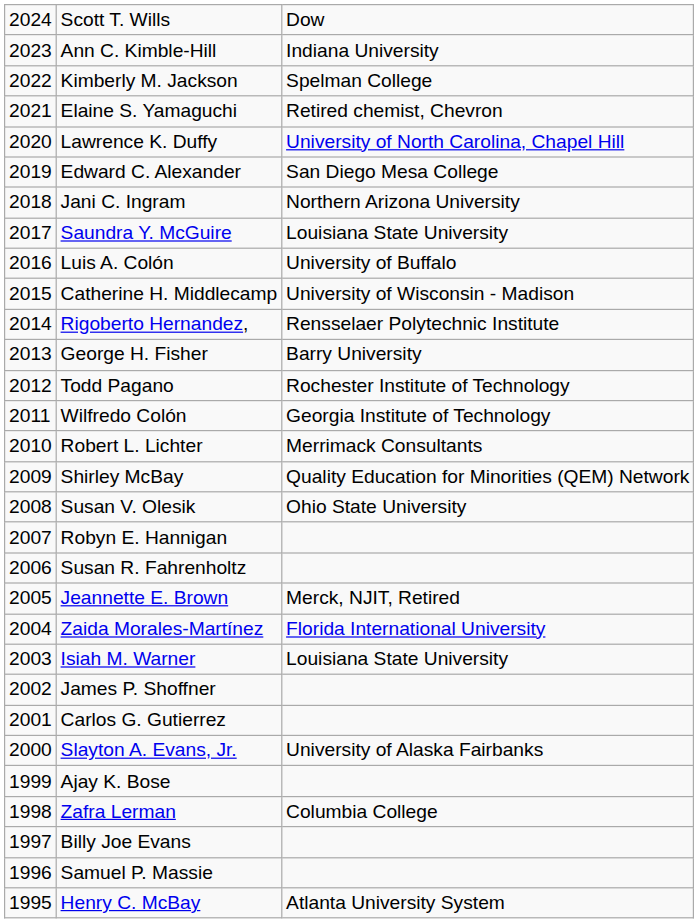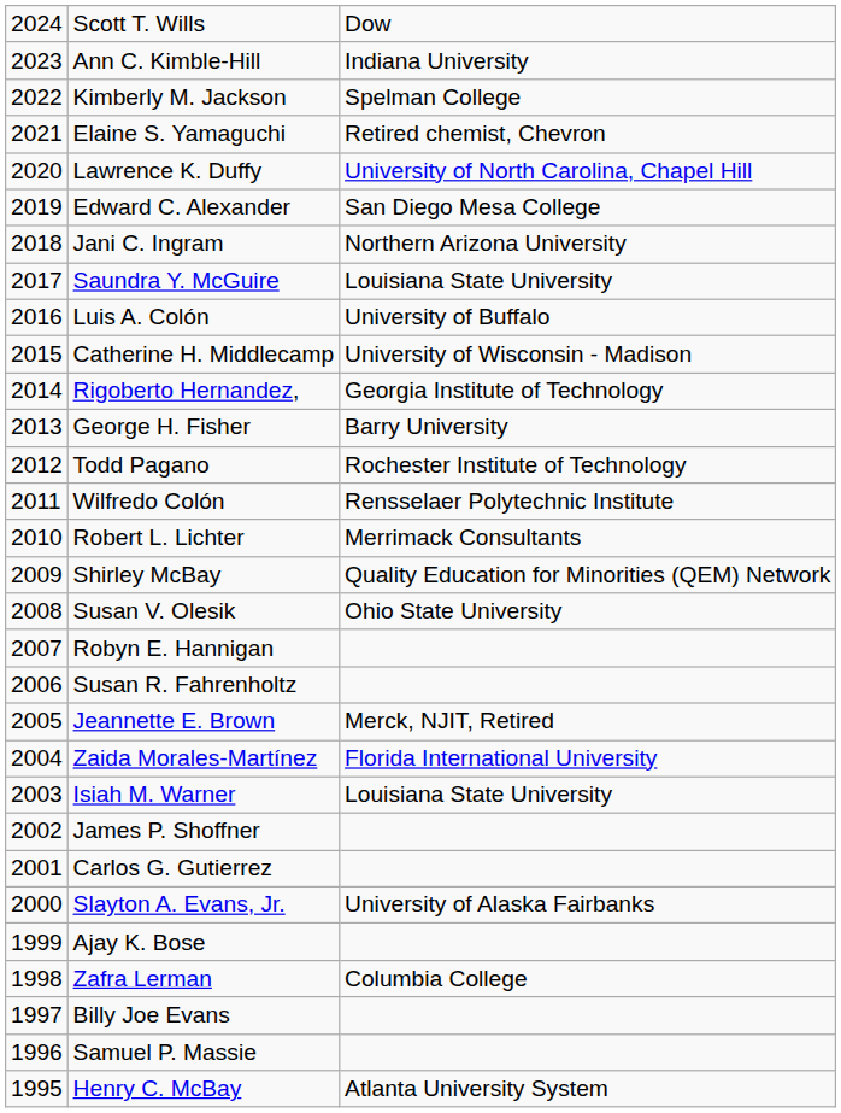 <table class="wikitable">
 <tr>
 <td>2024</td>
 <td>Scott T. Wills</td>
 <td>Dow</td>
 </tr>
 <tr>
 <td>2023</td>
 <td>Ann C. Kimble-Hill</td>
 <td>Indiana University</td>
 </tr>
 <tr>
 <td>2022</td>
 <td>Kimberly M. Jackson</td>
 <td>Spelman College</td>
 </tr>
 <tr>
 <td>2021</td>
 <td>Elaine S. Yamaguchi</td>
 <td>Retired chemist, Chevron</td>
 </tr>
 <tr>
 <td>2020</td>
 <td>Lawrence K. Duffy   </td>
 <td><a href='#'>University of North Carolina, Chapel Hill</a></td>
 </tr>
 <tr>
 <td>2019</td>
 <td>Edward C. Alexander   </td>
 <td>San Diego Mesa College  </td>
 </tr>
 <tr>
 <td>2018</td>
 <td>Jani C. Ingram  </td>
 <td>Northern Arizona University  </td>
 </tr>
 <tr>
 <td>2017</td>
 <td><a href='#'>Saundra Y. McGuire</a></td>
 <td>Louisiana State University  </td>
 </tr>
 <tr>
 <td>2016</td>
 <td>Luis A. Colón</td>
 <td>University of Buffalo  </td>
 </tr>
 <tr>
 <td>2015</td>
 <td>Catherine H. Middlecamp</td>
 <td>University of Wisconsin - Madison  </td>
 </tr>
 <tr>
 <td>2014</td>
 <td><a href='#'>Rigoberto Hernandez</a>,</td>
-<td>Rensselaer Polytechnic Institute  </td>
+<td>Georgia Institute of Technology  </td>
 </tr>
 <tr>
 <td>2013</td>
 <td>George H. Fisher  </td>
 <td>Barry University    </td>
 </tr>
 <tr>
 <td>2012</td>
 <td>Todd Pagano    </td>
 <td>Rochester Institute of Technology  </td>
 </tr>
 <tr>
 <td>2011</td>
 <td>Wilfredo Colón</td>
-<td>Georgia Institute of Technology  </td>
+<td>Rensselaer Polytechnic Institute  </td>
 </tr>
 <tr>
 <td>2010</td>
 <td>Robert L. Lichter  </td>
 <td>Merrimack Consultants    </td>
 </tr>
 <tr>
 <td>2009</td>
 <td>Shirley McBay    </td>
 <td>Quality Education for Minorities (QEM) Network</td>
 </tr>
 <tr>
 <td>2008</td>
 <td>Susan V. Olesik  </td>
 <td>Ohio State University   </td>
 </tr>
 <tr>
 <td>2007</td>
 <td>Robyn E. Hannigan  </td>
 <td></td>
 </tr>
 <tr>
 <td>2006</td>
 <td>Susan R. Fahrenholtz  </td>
 <td></td>
 </tr>
 <tr>
 <td>2005</td>
 <td><a href='#'>Jeannette E. Brown</a>  </td>
 <td>Merck, NJIT, Retired</td>
 </tr>
 <tr>
 <td>2004</td>
 <td><a href='#'>Zaida Morales-Martínez</a></td>
 <td><a href='#'>Florida International University</a></td>
 </tr>
 <tr>
 <td>2003</td>
 <td><a href='#'>Isiah M. Warner</a></td>
 <td>Louisiana State University</td>
 </tr>
 <tr>
 <td>2002</td>
 <td>James P. Shoffner  </td>
 <td></td>
 </tr>
 <tr>
 <td>2001</td>
 <td>Carlos G. Gutierrez  </td>
 <td></td>
 </tr>
 <tr>
 <td>2000</td>
 <td><a href='#'>Slayton A. Evans, Jr.</a></td>
 <td>University of Alaska Fairbanks  </td>
 </tr>
 <tr>
 <td>1999</td>
 <td>Ajay K. Bose   </td>
 <td></td>
 </tr>
 <tr>
 <td>1998</td>
 <td><a href='#'>Zafra Lerman</a></td>
 <td>Columbia College</td>
 </tr>
 <tr>
 <td>1997</td>
 <td>Billy Joe Evans</td>
 <td></td>
 </tr>
 <tr>
 <td>1996</td>
 <td>Samuel P. Massie</td>
 <td></td>
 </tr>
 <tr>
 <td>1995</td>
 <td><a href='#'>Henry C. McBay</a></td>
 <td>Atlanta University System</td>
 </tr>
 </table>
